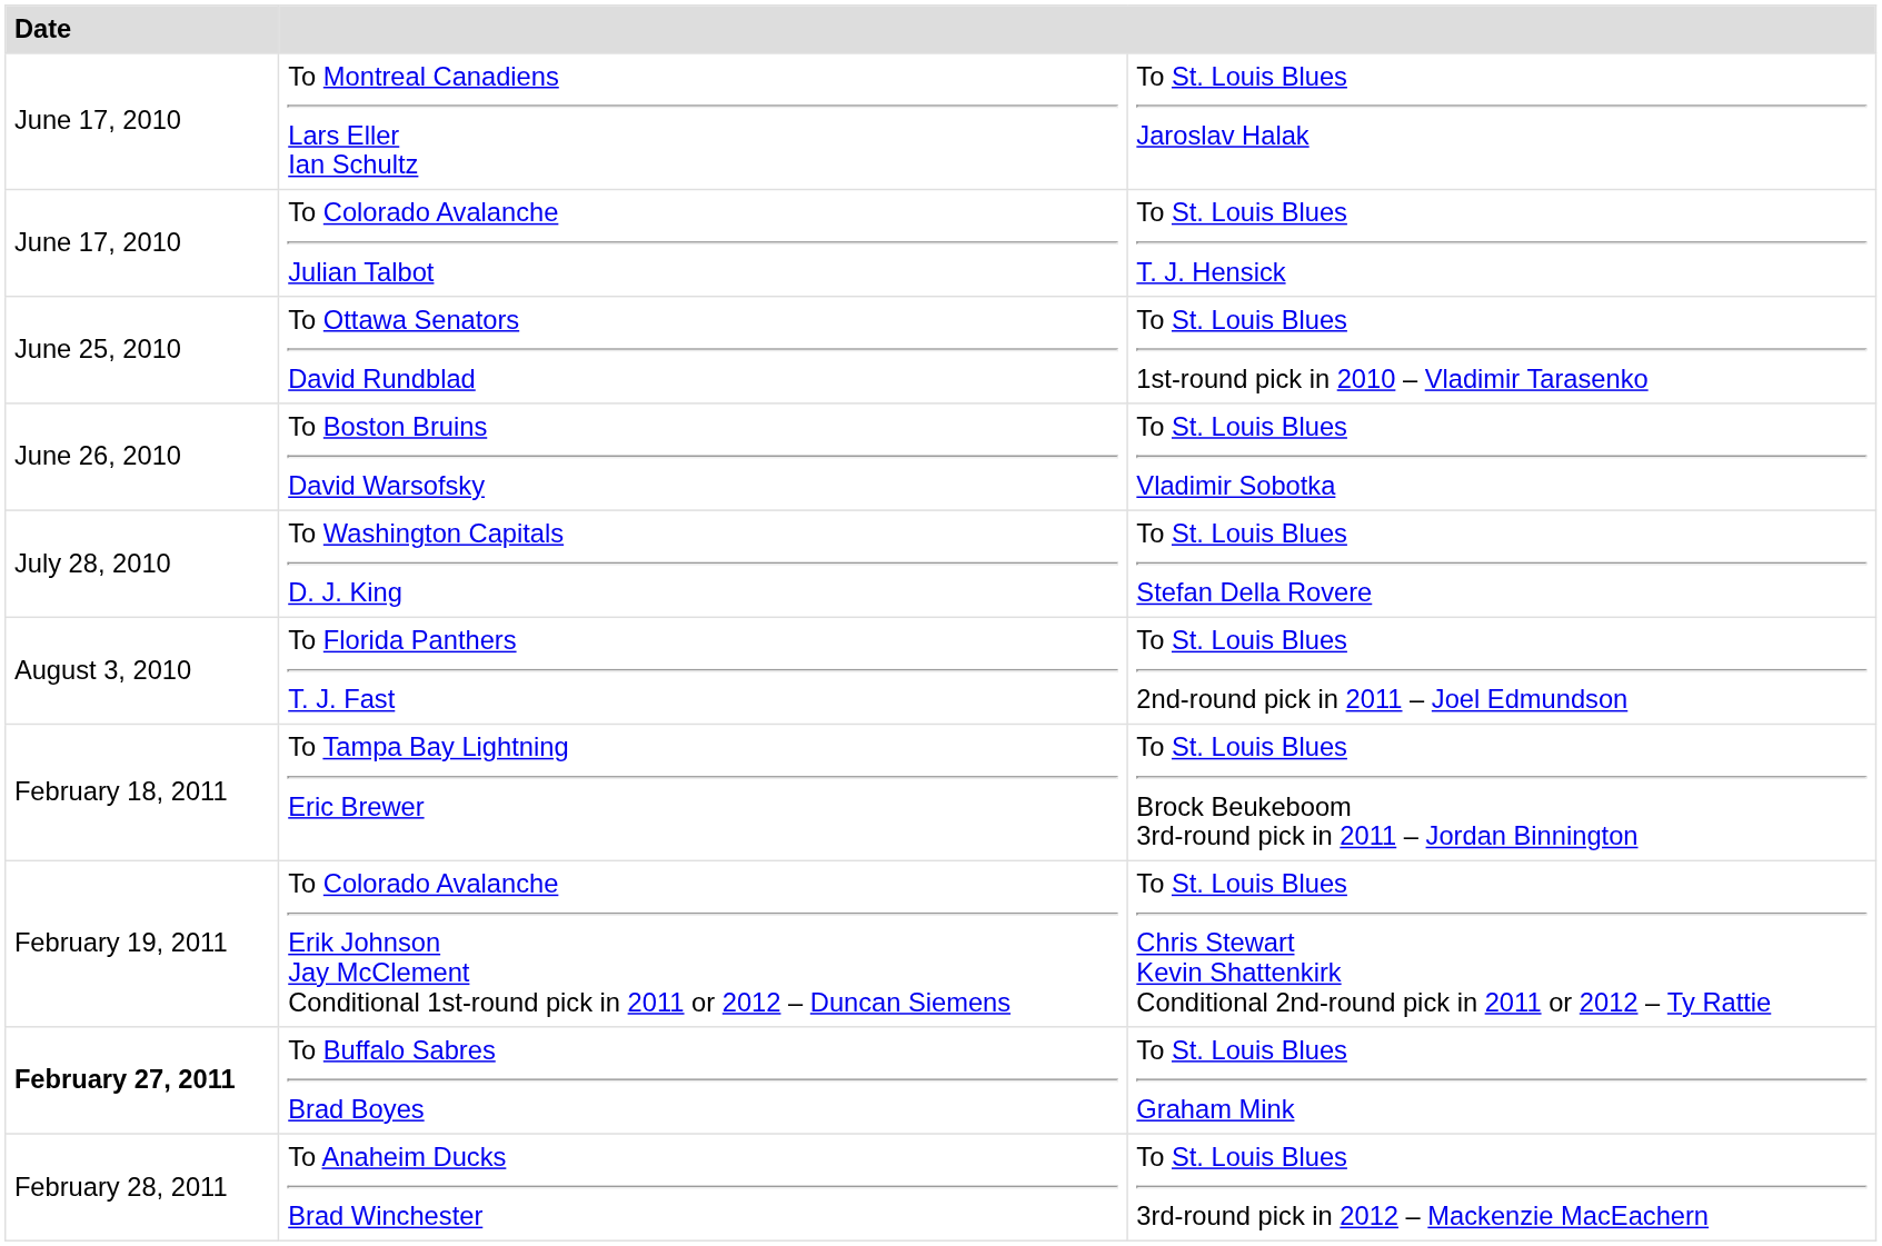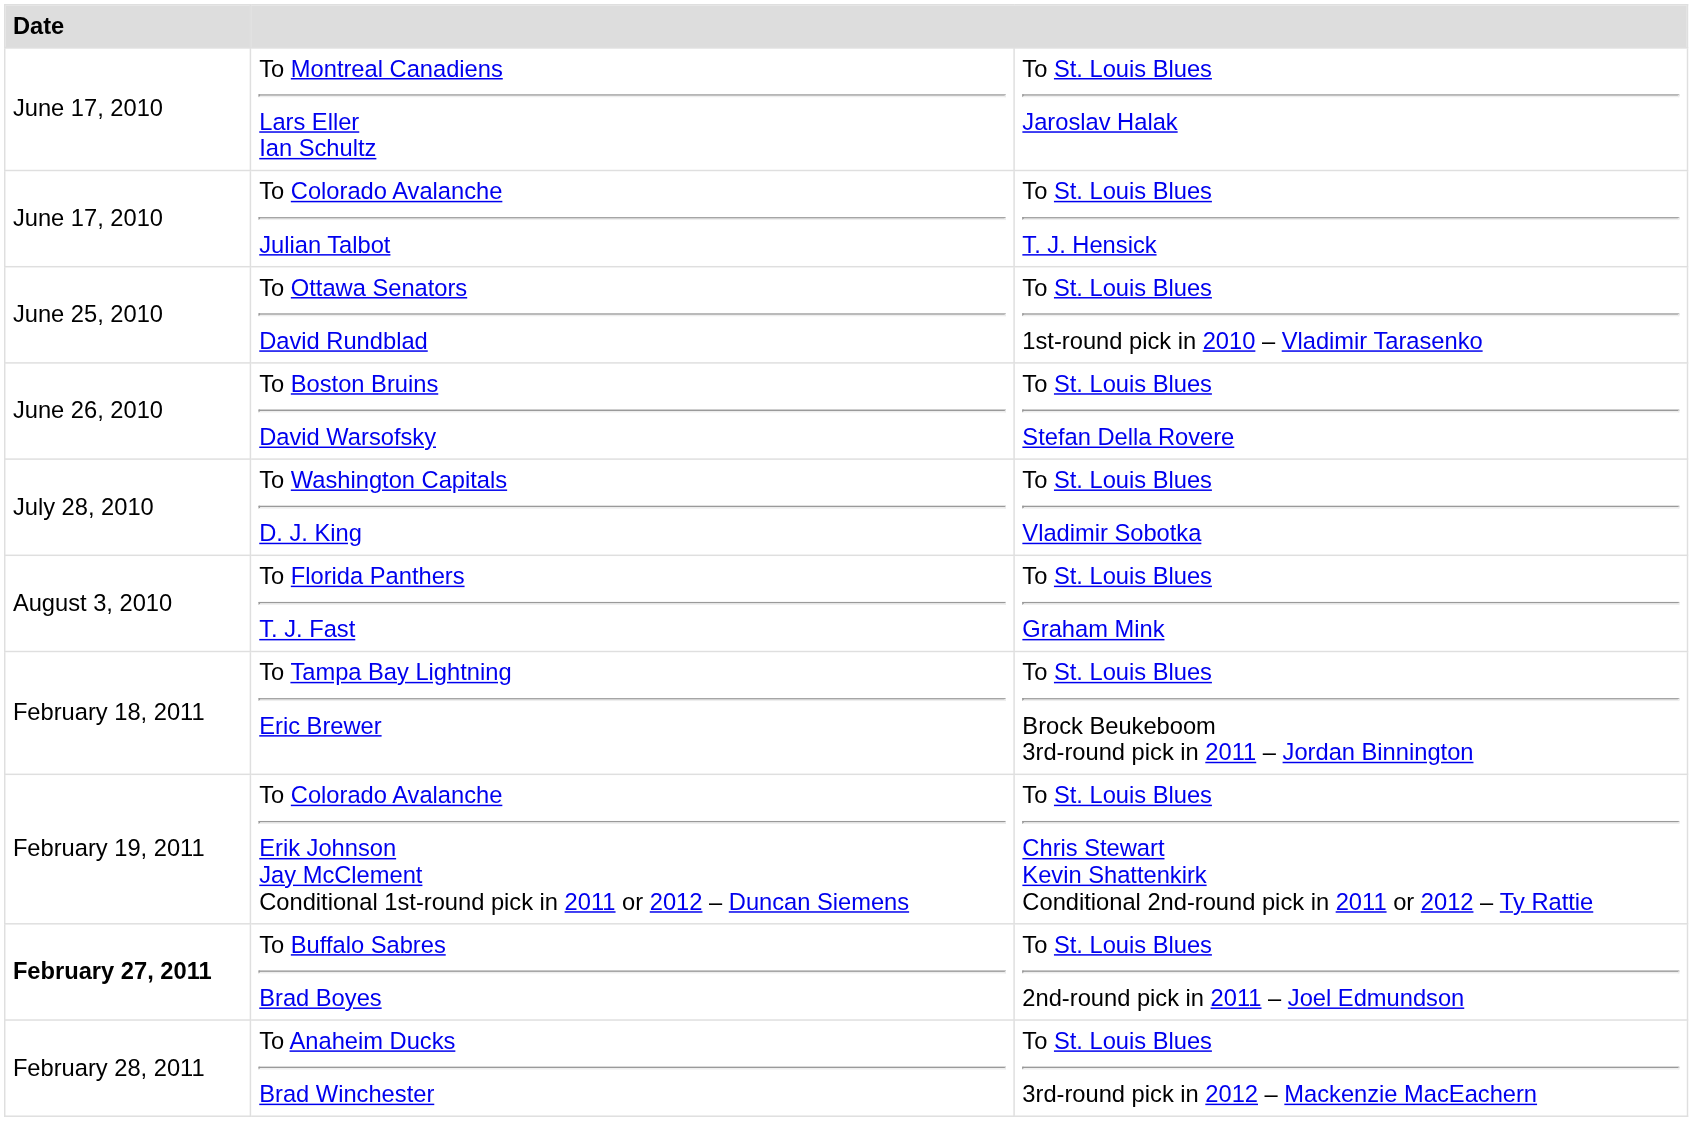 <table border=1 style="border-collapse:collapse" bordercolor="#DFDFDF" cellpadding="5" width=90%>
 <tr bgcolor="#dddddd">
 <td><strong>Date</strong></td>
 <th colspan="2"></th>
 </tr>
 <tr>
 <td>June 17, 2010</td>
 <td valign="top">To <a href='#'>Montreal Canadiens</a> <hr><a href='#'>Lars Eller</a><br><a href='#'>Ian Schultz</a></td>
 <td valign="top">To <a href='#'>St. Louis Blues</a> <hr><a href='#'>Jaroslav Halak</a></td>
 </tr>
 <tr>
 <td>June 17, 2010</td>
 <td valign="top">To <a href='#'>Colorado Avalanche</a> <hr><a href='#'>Julian Talbot</a></td>
 <td valign="top">To <a href='#'>St. Louis Blues</a> <hr><a href='#'>T. J. Hensick</a></td>
 </tr>
 <tr>
 <td>June 25, 2010</td>
 <td valign="top">To <a href='#'>Ottawa Senators</a> <hr><a href='#'>David Rundblad</a></td>
 <td valign="top">To <a href='#'>St. Louis Blues</a> <hr>1st-round pick in <a href='#'>2010</a> – <a href='#'>Vladimir Tarasenko</a></td>
 </tr>
 <tr>
 <td>June 26, 2010</td>
 <td valign="top">To <a href='#'>Boston Bruins</a> <hr><a href='#'>David Warsofsky</a></td>
-<td valign="top">To <a href='#'>St. Louis Blues</a> <hr><a href='#'>Vladimir Sobotka</a></td>
+<td valign="top">To <a href='#'>St. Louis Blues</a><hr><a href='#'>Stefan Della Rovere</a></td>
 </tr>
 <tr>
 <td>July 28, 2010<br></td>
 <td valign="top">To <a href='#'>Washington Capitals</a><hr><a href='#'>D. J. King</a></td>
-<td valign="top">To <a href='#'>St. Louis Blues</a><hr><a href='#'>Stefan Della Rovere</a></td>
+<td valign="top">To <a href='#'>St. Louis Blues</a> <hr><a href='#'>Vladimir Sobotka</a></td>
 </tr>
 <tr>
 <td>August 3, 2010<br></td>
 <td valign="top">To <a href='#'>Florida Panthers</a><hr><a href='#'>T. J. Fast</a></td>
-<td valign="top">To <a href='#'>St. Louis Blues</a><hr> 2nd-round pick in <a href='#'>2011</a> – <a href='#'>Joel Edmundson</a></td>
+<td valign="top">To <a href='#'>St. Louis Blues</a><hr><a href='#'>Graham Mink</a></td>
 </tr>
 <tr>
 <td>February 18, 2011<br></td>
 <td valign="top">To <a href='#'>Tampa Bay Lightning</a><hr><a href='#'>Eric Brewer</a></td>
 <td valign="top">To <a href='#'>St. Louis Blues</a><hr>Brock Beukeboom<br>3rd-round pick in <a href='#'>2011</a> – <a href='#'>Jordan Binnington</a></td>
 </tr>
 <tr>
 <td>February 19, 2011<br></td>
 <td valign="top">To <a href='#'>Colorado Avalanche</a><hr><a href='#'>Erik Johnson</a> <br> <a href='#'>Jay McClement</a> <br> Conditional 1st-round pick in <a href='#'>2011</a> or <a href='#'>2012</a> – <a href='#'>Duncan Siemens</a></td>
 <td valign="top">To <a href='#'>St. Louis Blues</a><hr><a href='#'>Chris Stewart</a><br> <a href='#'>Kevin Shattenkirk</a> <br> Conditional 2nd-round pick in <a href='#'>2011</a> or <a href='#'>2012</a> – <a href='#'>Ty Rattie</a></td>
 </tr>
 <tr>
 <td><strong>February 27, 2011<br></strong></td>
 <td valign="top">To <a href='#'>Buffalo Sabres</a><hr><a href='#'>Brad Boyes</a></td>
-<td valign="top">To <a href='#'>St. Louis Blues</a><hr><a href='#'>Graham Mink</a></td>
+<td valign="top">To <a href='#'>St. Louis Blues</a><hr> 2nd-round pick in <a href='#'>2011</a> – <a href='#'>Joel Edmundson</a></td>
 </tr>
 <tr>
 <td>February 28, 2011<br></td>
 <td valign="top">To <a href='#'>Anaheim Ducks</a><hr><a href='#'>Brad Winchester</a></td>
 <td valign="top">To <a href='#'>St. Louis Blues</a><hr> 3rd-round pick in <a href='#'>2012</a> – <a href='#'>Mackenzie MacEachern</a></td>
 </tr>
 </table>
